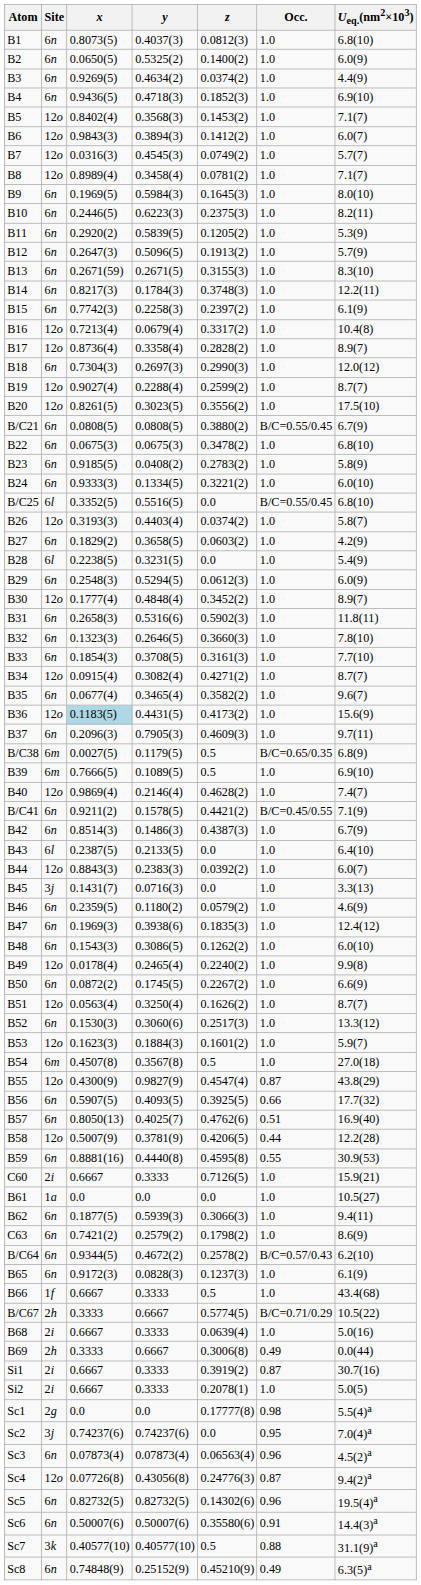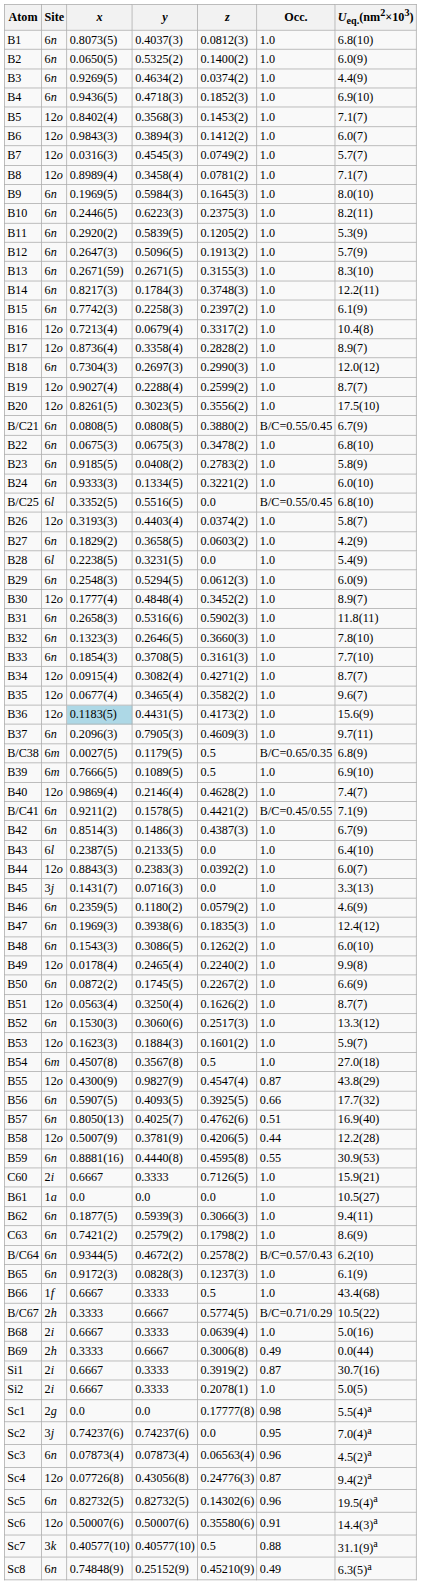 <table class="wikitable">
 <tr>
 <th>Atom</th>
 <th>Site</th>
 <th><em>x</em></th>
 <th><em>y</em></th>
 <th><em>z</em></th>
 <th>Occ.</th>
 <th><em>U</em><sub>eq.</sub>(nm<sup>2</sup>×10<sup>3</sup>)</th>
 </tr>
 <tr>
 <td>B1</td>
 <td>6<em>n</em></td>
 <td>0.8073(5)</td>
 <td>0.4037(3)</td>
 <td>0.0812(3)</td>
 <td>1.0</td>
 <td>6.8(10)</td>
 </tr>
 <tr>
 <td>B2</td>
 <td>6<em>n</em></td>
 <td>0.0650(5)</td>
 <td>0.5325(2)</td>
 <td>0.1400(2)</td>
 <td>1.0</td>
 <td>6.0(9)</td>
 </tr>
 <tr>
 <td>B3</td>
 <td>6<em>n</em></td>
 <td>0.9269(5)</td>
 <td>0.4634(2)</td>
 <td>0.0374(2)</td>
 <td>1.0</td>
 <td>4.4(9)</td>
 </tr>
 <tr>
 <td>B4</td>
 <td>6<em>n</em></td>
 <td>0.9436(5)</td>
 <td>0.4718(3)</td>
 <td>0.1852(3)</td>
 <td>1.0</td>
 <td>6.9(10)</td>
 </tr>
 <tr>
 <td>B5</td>
 <td>12<em>o</em></td>
 <td>0.8402(4)</td>
 <td>0.3568(3)</td>
 <td>0.1453(2)</td>
 <td>1.0</td>
 <td>7.1(7)</td>
 </tr>
 <tr>
 <td>B6</td>
 <td>12<em>o</em></td>
 <td>0.9843(3)</td>
 <td>0.3894(3)</td>
 <td>0.1412(2)</td>
 <td>1.0</td>
 <td>6.0(7)</td>
 </tr>
 <tr>
 <td>B7</td>
 <td>12<em>o</em></td>
 <td>0.0316(3)</td>
 <td>0.4545(3)</td>
 <td>0.0749(2)</td>
 <td>1.0</td>
 <td>5.7(7)</td>
 </tr>
 <tr>
 <td>B8</td>
 <td>12<em>o</em></td>
 <td>0.8989(4)</td>
 <td>0.3458(4)</td>
 <td>0.0781(2)</td>
 <td>1.0</td>
 <td>7.1(7)</td>
 </tr>
 <tr>
 <td>B9</td>
 <td>6<em>n</em></td>
 <td>0.1969(5)</td>
 <td>0.5984(3)</td>
 <td>0.1645(3)</td>
 <td>1.0</td>
 <td>8.0(10)</td>
 </tr>
 <tr>
 <td>B10</td>
 <td>6<em>n</em></td>
 <td>0.2446(5)</td>
 <td>0.6223(3)</td>
 <td>0.2375(3)</td>
 <td>1.0</td>
 <td>8.2(11)</td>
 </tr>
 <tr>
 <td>B11</td>
 <td>6<em>n</em></td>
 <td>0.2920(2)</td>
 <td>0.5839(5)</td>
 <td>0.1205(2)</td>
 <td>1.0</td>
 <td>5.3(9)</td>
 </tr>
 <tr>
 <td>B12</td>
 <td>6<em>n</em></td>
 <td>0.2647(3)</td>
 <td>0.5096(5)</td>
 <td>0.1913(2)</td>
 <td>1.0</td>
 <td>5.7(9)</td>
 </tr>
 <tr>
 <td>B13</td>
 <td>6<em>n</em></td>
 <td>0.2671(59)</td>
 <td>0.2671(5)</td>
 <td>0.3155(3)</td>
 <td>1.0</td>
 <td>8.3(10)</td>
 </tr>
 <tr>
 <td>B14</td>
 <td>6<em>n</em></td>
 <td>0.8217(3)</td>
 <td>0.1784(3)</td>
 <td>0.3748(3)</td>
 <td>1.0</td>
 <td>12.2(11)</td>
 </tr>
 <tr>
 <td>B15</td>
 <td>6<em>n</em></td>
 <td>0.7742(3)</td>
 <td>0.2258(3)</td>
 <td>0.2397(2)</td>
 <td>1.0</td>
 <td>6.1(9)</td>
 </tr>
 <tr>
 <td>B16</td>
 <td>12<em>o</em></td>
 <td>0.7213(4)</td>
 <td>0.0679(4)</td>
 <td>0.3317(2)</td>
 <td>1.0</td>
 <td>10.4(8)</td>
 </tr>
 <tr>
 <td>B17</td>
 <td>12<em>o</em></td>
 <td>0.8736(4)</td>
 <td>0.3358(4)</td>
 <td>0.2828(2)</td>
 <td>1.0</td>
 <td>8.9(7)</td>
 </tr>
 <tr>
 <td>B18</td>
 <td>6<em>n</em></td>
 <td>0.7304(3)</td>
 <td>0.2697(3)</td>
 <td>0.2990(3)</td>
 <td>1.0</td>
 <td>12.0(12)</td>
 </tr>
 <tr>
 <td>B19</td>
 <td>12<em>o</em></td>
 <td>0.9027(4)</td>
 <td>0.2288(4)</td>
 <td>0.2599(2)</td>
 <td>1.0</td>
 <td>8.7(7)</td>
 </tr>
 <tr>
 <td>B20</td>
 <td>12<em>o</em></td>
 <td>0.8261(5)</td>
 <td>0.3023(5)</td>
 <td>0.3556(2)</td>
 <td>1.0</td>
 <td>17.5(10)</td>
 </tr>
 <tr>
 <td>B/C21</td>
 <td>6<em>n</em></td>
 <td>0.0808(5)</td>
 <td>0.0808(5)</td>
 <td>0.3880(2)</td>
 <td>B/C=0.55/0.45</td>
 <td>6.7(9)</td>
 </tr>
 <tr>
 <td>B22</td>
 <td>6<em>n</em></td>
 <td>0.0675(3)</td>
 <td>0.0675(3)</td>
 <td>0.3478(2)</td>
 <td>1.0</td>
 <td>6.8(10)</td>
 </tr>
 <tr>
 <td>B23</td>
 <td>6<em>n</em></td>
 <td>0.9185(5)</td>
 <td>0.0408(2)</td>
 <td>0.2783(2)</td>
 <td>1.0</td>
 <td>5.8(9)</td>
 </tr>
 <tr>
 <td>B24</td>
 <td>6<em>n</em></td>
 <td>0.9333(3)</td>
 <td>0.1334(5)</td>
 <td>0.3221(2)</td>
 <td>1.0</td>
 <td>6.0(10)</td>
 </tr>
 <tr>
 <td>B/C25</td>
 <td>6<em>l</em></td>
 <td>0.3352(5)</td>
 <td>0.5516(5)</td>
 <td>0.0</td>
 <td>B/C=0.55/0.45</td>
 <td>6.8(10)</td>
 </tr>
 <tr>
 <td>B26</td>
 <td>12<em>o</em></td>
 <td>0.3193(3)</td>
 <td>0.4403(4)</td>
 <td>0.0374(2)</td>
 <td>1.0</td>
 <td>5.8(7)</td>
 </tr>
 <tr>
 <td>B27</td>
 <td>6<em>n</em></td>
 <td>0.1829(2)</td>
 <td>0.3658(5)</td>
 <td>0.0603(2)</td>
 <td>1.0</td>
 <td>4.2(9)</td>
 </tr>
 <tr>
 <td>B28</td>
 <td>6<em>l</em></td>
 <td>0.2238(5)</td>
 <td>0.3231(5)</td>
 <td>0.0</td>
 <td>1.0</td>
 <td>5.4(9)</td>
 </tr>
 <tr>
 <td>B29</td>
 <td>6<em>n</em></td>
 <td>0.2548(3)</td>
 <td>0.5294(5)</td>
 <td>0.0612(3)</td>
 <td>1.0</td>
 <td>6.0(9)</td>
 </tr>
 <tr>
 <td>B30</td>
 <td>12<em>o</em></td>
 <td>0.1777(4)</td>
 <td>0.4848(4)</td>
 <td>0.3452(2)</td>
 <td>1.0</td>
 <td>8.9(7)</td>
 </tr>
 <tr>
 <td>B31</td>
 <td>6<em>n</em></td>
 <td>0.2658(3)</td>
 <td>0.5316(6)</td>
 <td>0.5902(3)</td>
 <td>1.0</td>
 <td>11.8(11)</td>
 </tr>
 <tr>
 <td>B32</td>
 <td>6<em>n</em></td>
 <td>0.1323(3)</td>
 <td>0.2646(5)</td>
 <td>0.3660(3)</td>
 <td>1.0</td>
 <td>7.8(10)</td>
 </tr>
 <tr>
 <td>B33</td>
 <td>6<em>n</em></td>
 <td>0.1854(3)</td>
 <td>0.3708(5)</td>
 <td>0.3161(3)</td>
 <td>1.0</td>
 <td>7.7(10)</td>
 </tr>
 <tr>
 <td>B34</td>
 <td>12<em>o</em></td>
 <td>0.0915(4)</td>
 <td>0.3082(4)</td>
 <td>0.4271(2)</td>
 <td>1.0</td>
 <td>8.7(7)</td>
 </tr>
 <tr>
 <td>B35</td>
-<td>6<em>n</em></td>
+<td>12<em>o</em></td>
 <td>0.0677(4)</td>
 <td>0.3465(4)</td>
 <td>0.3582(2)</td>
 <td>1.0</td>
 <td>9.6(7)</td>
 </tr>
 <tr>
 <td>B36</td>
 <td>12<em>o</em></td>
 <td style="background: lightblue;">0.1183(5)</td>
 <td>0.4431(5)</td>
 <td>0.4173(2)</td>
 <td>1.0</td>
 <td>15.6(9)</td>
 </tr>
 <tr>
 <td>B37</td>
 <td>6<em>n</em></td>
 <td>0.2096(3)</td>
 <td>0.7905(3)</td>
 <td>0.4609(3)</td>
 <td>1.0</td>
 <td>9.7(11)</td>
 </tr>
 <tr>
 <td>B/C38</td>
 <td>6<em>m</em></td>
 <td>0.0027(5)</td>
 <td>0.1179(5)</td>
 <td>0.5</td>
 <td>B/C=0.65/0.35</td>
 <td>6.8(9)</td>
 </tr>
 <tr>
 <td>B39</td>
 <td>6<em>m</em></td>
 <td>0.7666(5)</td>
 <td>0.1089(5)</td>
 <td>0.5</td>
 <td>1.0</td>
 <td>6.9(10)</td>
 </tr>
 <tr>
 <td>B40</td>
 <td>12<em>o</em></td>
 <td>0.9869(4)</td>
 <td>0.2146(4)</td>
 <td>0.4628(2)</td>
 <td>1.0</td>
 <td>7.4(7)</td>
 </tr>
 <tr>
 <td>B/C41</td>
 <td>6<em>n</em></td>
 <td>0.9211(2)</td>
 <td>0.1578(5)</td>
 <td>0.4421(2)</td>
 <td>B/C=0.45/0.55</td>
 <td>7.1(9)</td>
 </tr>
 <tr>
 <td>B42</td>
 <td>6<em>n</em></td>
 <td>0.8514(3)</td>
 <td>0.1486(3)</td>
 <td>0.4387(3)</td>
 <td>1.0</td>
 <td>6.7(9)</td>
 </tr>
 <tr>
 <td>B43</td>
 <td>6<em>l</em></td>
 <td>0.2387(5)</td>
 <td>0.2133(5)</td>
 <td>0.0</td>
 <td>1.0</td>
 <td>6.4(10)</td>
 </tr>
 <tr>
 <td>B44</td>
 <td>12<em>o</em></td>
 <td>0.8843(3)</td>
 <td>0.2383(3)</td>
 <td>0.0392(2)</td>
 <td>1.0</td>
 <td>6.0(7)</td>
 </tr>
 <tr>
 <td>B45</td>
 <td>3<em>j</em></td>
 <td>0.1431(7)</td>
 <td>0.0716(3)</td>
 <td>0.0</td>
 <td>1.0</td>
 <td>3.3(13)</td>
 </tr>
 <tr>
 <td>B46</td>
 <td>6<em>n</em></td>
 <td>0.2359(5)</td>
 <td>0.1180(2)</td>
 <td>0.0579(2)</td>
 <td>1.0</td>
 <td>4.6(9)</td>
 </tr>
 <tr>
 <td>B47</td>
 <td>6<em>n</em></td>
 <td>0.1969(3)</td>
 <td>0.3938(6)</td>
 <td>0.1835(3)</td>
 <td>1.0</td>
 <td>12.4(12)</td>
 </tr>
 <tr>
 <td>B48</td>
 <td>6<em>n</em></td>
 <td>0.1543(3)</td>
 <td>0.3086(5)</td>
 <td>0.1262(2)</td>
 <td>1.0</td>
 <td>6.0(10)</td>
 </tr>
 <tr>
 <td>B49</td>
 <td>12<em>o</em></td>
 <td>0.0178(4)</td>
 <td>0.2465(4)</td>
 <td>0.2240(2)</td>
 <td>1.0</td>
 <td>9.9(8)</td>
 </tr>
 <tr>
 <td>B50</td>
 <td>6<em>n</em></td>
 <td>0.0872(2)</td>
 <td>0.1745(5)</td>
 <td>0.2267(2)</td>
 <td>1.0</td>
 <td>6.6(9)</td>
 </tr>
 <tr>
 <td>B51</td>
 <td>12<em>o</em></td>
 <td>0.0563(4)</td>
 <td>0.3250(4)</td>
 <td>0.1626(2)</td>
 <td>1.0</td>
 <td>8.7(7)</td>
 </tr>
 <tr>
 <td>B52</td>
 <td>6<em>n</em></td>
 <td>0.1530(3)</td>
 <td>0.3060(6)</td>
 <td>0.2517(3)</td>
 <td>1.0</td>
 <td>13.3(12)</td>
 </tr>
 <tr>
 <td>B53</td>
 <td>12<em>o</em></td>
 <td>0.1623(3)</td>
 <td>0.1884(3)</td>
 <td>0.1601(2)</td>
 <td>1.0</td>
 <td>5.9(7)</td>
 </tr>
 <tr>
 <td>B54</td>
 <td>6<em>m</em></td>
 <td>0.4507(8)</td>
 <td>0.3567(8)</td>
 <td>0.5</td>
 <td>1.0</td>
 <td>27.0(18)</td>
 </tr>
 <tr>
 <td>B55</td>
 <td>12<em>o</em></td>
 <td>0.4300(9)</td>
 <td>0.9827(9)</td>
 <td>0.4547(4)</td>
 <td>0.87</td>
 <td>43.8(29)</td>
 </tr>
 <tr>
 <td>B56</td>
 <td>6<em>n</em></td>
 <td>0.5907(5)</td>
 <td>0.4093(5)</td>
 <td>0.3925(5)</td>
 <td>0.66</td>
 <td>17.7(32)</td>
 </tr>
 <tr>
 <td>B57</td>
 <td>6<em>n</em></td>
 <td>0.8050(13)</td>
 <td>0.4025(7)</td>
 <td>0.4762(6)</td>
 <td>0.51</td>
 <td>16.9(40)</td>
 </tr>
 <tr>
 <td>B58</td>
 <td>12<em>o</em></td>
 <td>0.5007(9)</td>
 <td>0.3781(9)</td>
 <td>0.4206(5)</td>
 <td>0.44</td>
 <td>12.2(28)</td>
 </tr>
 <tr>
 <td>B59</td>
 <td>6<em>n</em></td>
 <td>0.8881(16)</td>
 <td>0.4440(8)</td>
 <td>0.4595(8)</td>
 <td>0.55</td>
 <td>30.9(53)</td>
 </tr>
 <tr>
 <td>C60</td>
 <td>2<em>i</em></td>
 <td>0.6667</td>
 <td>0.3333</td>
 <td>0.7126(5)</td>
 <td>1.0</td>
 <td>15.9(21)</td>
 </tr>
 <tr>
 <td>B61</td>
 <td>1<em>a</em></td>
 <td>0.0</td>
 <td>0.0</td>
 <td>0.0</td>
 <td>1.0</td>
 <td>10.5(27)</td>
 </tr>
 <tr>
 <td>B62</td>
 <td>6<em>n</em></td>
 <td>0.1877(5)</td>
 <td>0.5939(3)</td>
 <td>0.3066(3)</td>
 <td>1.0</td>
 <td>9.4(11)</td>
 </tr>
 <tr>
 <td>C63</td>
 <td>6<em>n</em></td>
 <td>0.7421(2)</td>
 <td>0.2579(2)</td>
 <td>0.1798(2)</td>
 <td>1.0</td>
 <td>8.6(9)</td>
 </tr>
 <tr>
 <td>B/C64</td>
 <td>6<em>n</em></td>
 <td>0.9344(5)</td>
 <td>0.4672(2)</td>
 <td>0.2578(2)</td>
 <td>B/C=0.57/0.43</td>
 <td>6.2(10)</td>
 </tr>
 <tr>
 <td>B65</td>
 <td>6<em>n</em></td>
 <td>0.9172(3)</td>
 <td>0.0828(3)</td>
 <td>0.1237(3)</td>
 <td>1.0</td>
 <td>6.1(9)</td>
 </tr>
 <tr>
 <td>B66</td>
 <td>1<em>f</em></td>
 <td>0.6667</td>
 <td>0.3333</td>
 <td>0.5</td>
 <td>1.0</td>
 <td>43.4(68)</td>
 </tr>
 <tr>
 <td>B/C67</td>
 <td>2<em>h</em></td>
 <td>0.3333</td>
 <td>0.6667</td>
 <td>0.5774(5)</td>
 <td>B/C=0.71/0.29</td>
 <td>10.5(22)</td>
 </tr>
 <tr>
 <td>B68</td>
 <td>2<em>i</em></td>
 <td>0.6667</td>
 <td>0.3333</td>
 <td>0.0639(4)</td>
 <td>1.0</td>
 <td>5.0(16)</td>
 </tr>
 <tr>
 <td>B69</td>
 <td>2<em>h</em></td>
 <td>0.3333</td>
 <td>0.6667</td>
 <td>0.3006(8)</td>
 <td>0.49</td>
 <td>0.0(44)</td>
 </tr>
 <tr>
 <td>Si1</td>
 <td>2<em>i</em></td>
 <td>0.6667</td>
 <td>0.3333</td>
 <td>0.3919(2)</td>
 <td>0.87</td>
 <td>30.7(16)</td>
 </tr>
 <tr>
 <td>Si2</td>
 <td>2<em>i</em></td>
 <td>0.6667</td>
 <td>0.3333</td>
 <td>0.2078(1)</td>
 <td>1.0</td>
 <td>5.0(5)</td>
 </tr>
 <tr>
 <td>Sc1</td>
 <td>2<em>g</em></td>
 <td>0.0</td>
 <td>0.0</td>
 <td>0.17777(8)</td>
 <td>0.98</td>
 <td>5.5(4)<sup>a</sup></td>
 </tr>
 <tr>
 <td>Sc2</td>
 <td>3<em>j</em></td>
 <td>0.74237(6)</td>
 <td>0.74237(6)</td>
 <td>0.0</td>
 <td>0.95</td>
 <td>7.0(4)<sup>a</sup></td>
 </tr>
 <tr>
 <td>Sc3</td>
 <td>6<em>n</em></td>
 <td>0.07873(4)</td>
 <td>0.07873(4)</td>
 <td>0.06563(4)</td>
 <td>0.96</td>
 <td>4.5(2)<sup>a</sup></td>
 </tr>
 <tr>
 <td>Sc4</td>
 <td>12<em>o</em></td>
 <td>0.07726(8)</td>
 <td>0.43056(8)</td>
 <td>0.24776(3)</td>
 <td>0.87</td>
 <td>9.4(2)<sup>a</sup></td>
 </tr>
 <tr>
 <td>Sc5</td>
 <td>6<em>n</em></td>
 <td>0.82732(5)</td>
 <td>0.82732(5)</td>
 <td>0.14302(6)</td>
 <td>0.96</td>
 <td>19.5(4)<sup>a</sup></td>
 </tr>
 <tr>
 <td>Sc6</td>
-<td>6<em>n</em></td>
+<td>12<em>o</em></td>
 <td>0.50007(6)</td>
 <td>0.50007(6)</td>
 <td>0.35580(6)</td>
 <td>0.91</td>
 <td>14.4(3)<sup>a</sup></td>
 </tr>
 <tr>
 <td>Sc7</td>
 <td>3<em>k</em></td>
 <td>0.40577(10)</td>
 <td>0.40577(10)</td>
 <td>0.5</td>
 <td>0.88</td>
 <td>31.1(9)<sup>a</sup></td>
 </tr>
 <tr>
 <td>Sc8</td>
 <td>6<em>n</em></td>
 <td>0.74848(9)</td>
 <td>0.25152(9)</td>
 <td>0.45210(9)</td>
 <td>0.49</td>
 <td>6.3(5)<sup>a</sup></td>
 </tr>
 </table>
